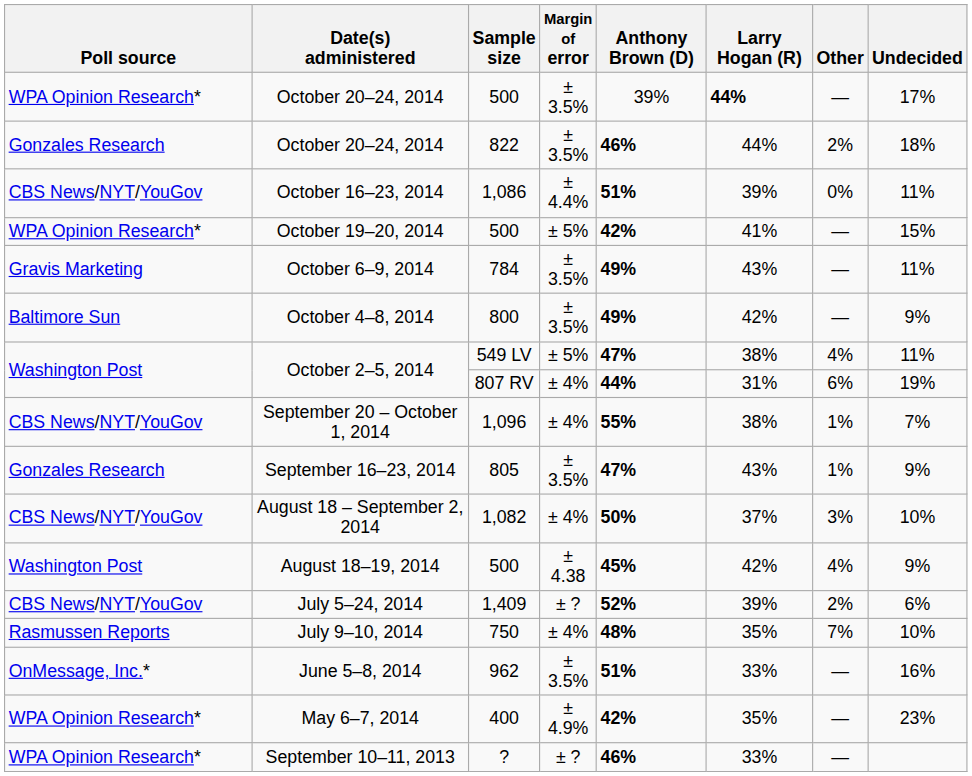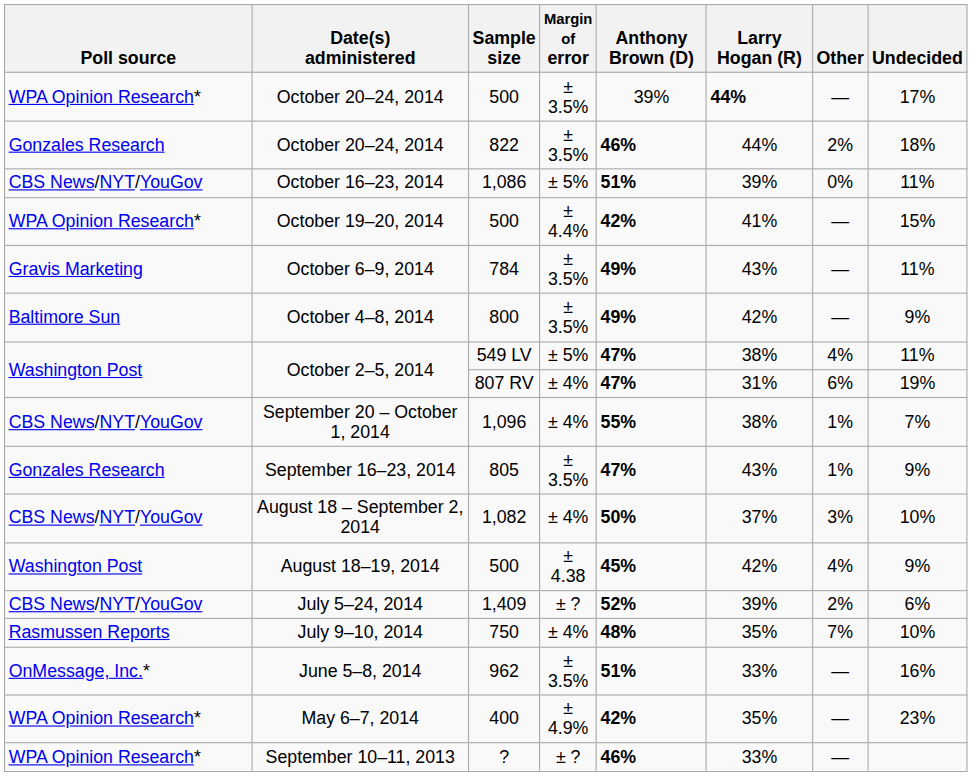 <table class="wikitable">
 <tr valign= bottom>
 <th style="width:240px;">Poll source</th>
 <th style="width:215px;">Date(s)<br>administered</th>
 <th class=small>Sample<br>size</th>
 <th class=small><small>Margin of</small><br>error</th>
 <th style="width:100px;">Anthony<br>Brown (D)</th>
 <th style="width:100px;">Larry<br>Hogan (R)</th>
 <th>Other</th>
 <th>Undecided</th>
 </tr>
 <tr>
 <td><a href='#'>WPA Opinion Research</a>*</td>
 <td align=center>October 20–24, 2014</td>
 <td align=center>500</td>
 <td align=center>± 3.5%</td>
 <td align=center>39%</td>
 <td><strong>44%</strong></td>
 <td align=center>—</td>
 <td align=center>17%</td>
 </tr>
 <tr>
 <td><a href='#'>Gonzales Research</a></td>
 <td align=center>October 20–24, 2014</td>
 <td align=center>822</td>
 <td align=center>± 3.5%</td>
 <td><strong>46%</strong></td>
 <td align=center>44%</td>
 <td align=center>2%</td>
 <td align=center>18%</td>
 </tr>
 <tr>
 <td><a href='#'>CBS News</a>/<a href='#'>NYT</a>/<a href='#'>YouGov</a></td>
 <td align=center>October 16–23, 2014</td>
 <td align=center>1,086</td>
-<td align=center>± 4.4%</td>
+<td align=center>± 5%</td>
 <td><strong>51%</strong></td>
 <td align=center>39%</td>
 <td align=center>0%</td>
 <td align=center>11%</td>
 </tr>
 <tr>
 <td><a href='#'>WPA Opinion Research</a>*</td>
 <td align=center>October 19–20, 2014</td>
 <td align=center>500</td>
-<td align=center>± 5%</td>
+<td align=center>± 4.4%</td>
 <td><strong>42%</strong></td>
 <td align=center>41%</td>
 <td align=center>—</td>
 <td align=center>15%</td>
 </tr>
 <tr>
 <td><a href='#'>Gravis Marketing</a></td>
 <td align=center>October 6–9, 2014</td>
 <td align=center>784</td>
 <td align=center>± 3.5%</td>
 <td><strong>49%</strong></td>
 <td align=center>43%</td>
 <td align=center>—</td>
 <td align=center>11%</td>
 </tr>
 <tr>
 <td><a href='#'>Baltimore Sun</a></td>
 <td align=center>October 4–8, 2014</td>
 <td align=center>800</td>
 <td align=center>± 3.5%</td>
 <td><strong>49%</strong></td>
 <td align=center>42%</td>
 <td align=center>—</td>
 <td align=center>9%</td>
 </tr>
 <tr>
 <td rowspan=2><a href='#'>Washington Post</a></td>
 <td align=center rowspan=2>October 2–5, 2014</td>
 <td align=center>549 LV</td>
 <td align=center>± 5%</td>
 <td><strong>47%</strong></td>
 <td align=center>38%</td>
 <td align=center>4%</td>
 <td align=center>11%</td>
 </tr>
 <tr>
 <td align=center>807 RV</td>
 <td align=center>± 4%</td>
-<td><strong>44%</strong></td>
+<td><strong>47%</strong></td>
 <td align=center>31%</td>
 <td align=center>6%</td>
 <td align=center>19%</td>
 </tr>
 <tr>
 <td><a href='#'>CBS News</a>/<a href='#'>NYT</a>/<a href='#'>YouGov</a></td>
 <td align=center>September 20 – October 1, 2014</td>
 <td align=center>1,096</td>
 <td align=center>± 4%</td>
 <td><strong>55%</strong></td>
 <td align=center>38%</td>
 <td align=center>1%</td>
 <td align=center>7%</td>
 </tr>
 <tr>
 <td><a href='#'>Gonzales Research</a></td>
 <td align=center>September 16–23, 2014</td>
 <td align=center>805</td>
 <td align=center>± 3.5%</td>
 <td><strong>47%</strong></td>
 <td align=center>43%</td>
 <td align=center>1%</td>
 <td align=center>9%</td>
 </tr>
 <tr>
 <td><a href='#'>CBS News</a>/<a href='#'>NYT</a>/<a href='#'>YouGov</a></td>
 <td align=center>August 18 – September 2, 2014</td>
 <td align=center>1,082</td>
 <td align=center>± 4%</td>
 <td><strong>50%</strong></td>
 <td align=center>37%</td>
 <td align=center>3%</td>
 <td align=center>10%</td>
 </tr>
 <tr>
 <td><a href='#'>Washington Post</a></td>
 <td align=center>August 18–19, 2014</td>
 <td align=center>500</td>
 <td align=center>± 4.38</td>
 <td><strong>45%</strong></td>
 <td align=center>42%</td>
 <td align=center>4%</td>
 <td align=center>9%</td>
 </tr>
 <tr>
 <td><a href='#'>CBS News</a>/<a href='#'>NYT</a>/<a href='#'>YouGov</a></td>
 <td align=center>July 5–24, 2014</td>
 <td align=center>1,409</td>
 <td align=center>± ?</td>
 <td><strong>52%</strong></td>
 <td align=center>39%</td>
 <td align=center>2%</td>
 <td align=center>6%</td>
 </tr>
 <tr>
 <td><a href='#'>Rasmussen Reports</a></td>
 <td align=center>July 9–10, 2014</td>
 <td align=center>750</td>
 <td align=center>± 4%</td>
 <td><strong>48%</strong></td>
 <td align=center>35%</td>
 <td align=center>7%</td>
 <td align=center>10%</td>
 </tr>
 <tr>
 <td><a href='#'>OnMessage, Inc.</a>*</td>
 <td align=center>June 5–8, 2014</td>
 <td align=center>962</td>
 <td align=center>± 3.5%</td>
 <td><strong>51%</strong></td>
 <td align=center>33%</td>
 <td align=center>—</td>
 <td align=center>16%</td>
 </tr>
 <tr>
 <td><a href='#'>WPA Opinion Research</a>*</td>
 <td align=center>May 6–7, 2014</td>
 <td align=center>400</td>
 <td align=center>± 4.9%</td>
 <td><strong>42%</strong></td>
 <td align=center>35%</td>
 <td align=center>—</td>
 <td align=center>23%</td>
 </tr>
 <tr>
 <td><a href='#'>WPA Opinion Research</a>*</td>
 <td align=center>September 10–11, 2013</td>
 <td align=center>?</td>
 <td align=center>± ?</td>
 <td><strong>46%</strong></td>
 <td align=center>33%</td>
 <td align=center>—</td>
 <td align=center></td>
 </tr>
 </table>
